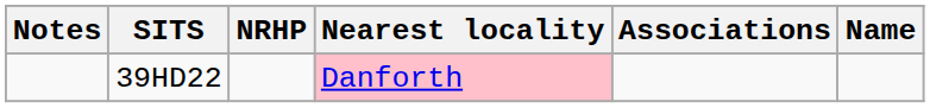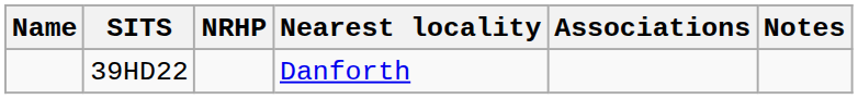 <table class="wikitable sortable">
 <tr>
-<th scope="col" class="unsortable">Notes</th>
+<th scope="col">Name</th>
 <th scope="col">SITS</th>
 <th scope="col">NRHP</th>
 <th scope="col">Nearest locality</th>
 <th scope="col">Associations</th>
-<th scope="col">Name</th>
+<th scope="col" class="unsortable">Notes</th>
 </tr>
 <tr>
 <td></td>
 <td>39HD22</td>
 <td></td>
-<td style="background: pink;"><a href='#'>Danforth</a></td>
+<td><a href='#'>Danforth</a></td>
 <td></td>
 <td></td>
 </tr>
 </table>
